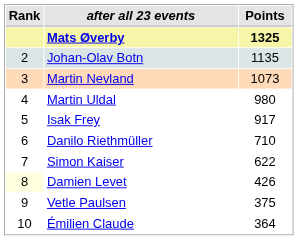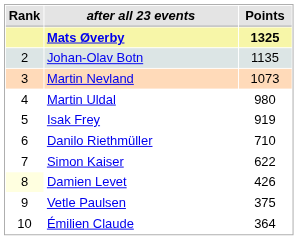 <table cellspacing="1" cellpadding="3" style="border:1px solid #AAAAAA;font-size:86%">
 <tr style="background-color: #E4E4E4;">
 <th style="border-bottom:1px solid #AAAAAA; width: 10px;">Rank</th>
 <th style="border-bottom:1px solid #AAAAAA; width: 200px;"><em>after all 23 events</em></th>
 <th style="border-bottom:1px solid #AAAAAA; width: 50px;">Points</th>
 </tr>
 <tr style="background:#f7f6a8;">
 <td align=center></td>
 <td> <strong><a href='#'>Mats Øverby</a></strong></td>
 <td align=center><strong>1325</strong></td>
 </tr>
 <tr style="background:#dce5e5;">
 <td align=center>2</td>
 <td> <a href='#'>Johan-Olav Botn</a></td>
 <td align=center>1135</td>
 </tr>
 <tr style="background:#ffdab9;">
 <td align=center>3</td>
 <td> <a href='#'>Martin Nevland</a></td>
 <td align=center>1073</td>
 </tr>
 <tr>
 <td align=center>4</td>
 <td> <a href='#'>Martin Uldal</a></td>
 <td align=center>980</td>
 </tr>
 <tr>
 <td align=center>5</td>
 <td> <a href='#'>Isak Frey</a></td>
-<td align=center>917</td>
+<td align=center>919</td>
 </tr>
 <tr>
 <td align=center>6</td>
 <td> <a href='#'>Danilo Riethmüller</a></td>
 <td align=center>710</td>
 </tr>
 <tr>
 <td align=center>7</td>
 <td> <a href='#'>Simon Kaiser</a></td>
 <td align=center>622</td>
 </tr>
 <tr>
 <td align=center style="background: lightyellow;">8</td>
 <td> <a href='#'>Damien Levet</a></td>
 <td align=center>426</td>
 </tr>
 <tr>
 <td align=center>9</td>
 <td> <a href='#'>Vetle Paulsen</a></td>
 <td align=center>375</td>
 </tr>
 <tr>
 <td align=center>10</td>
 <td> <a href='#'>Émilien Claude</a></td>
 <td align=center>364</td>
 </tr>
 </table>
